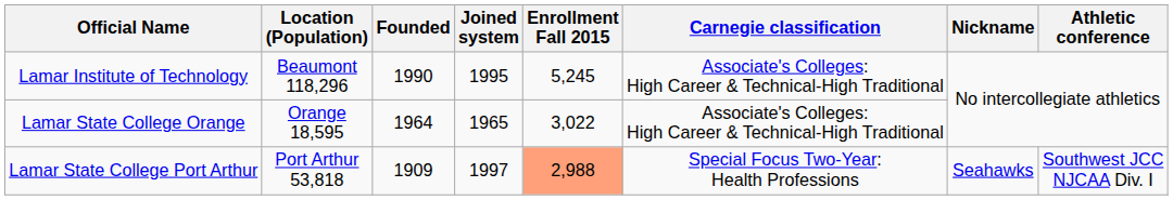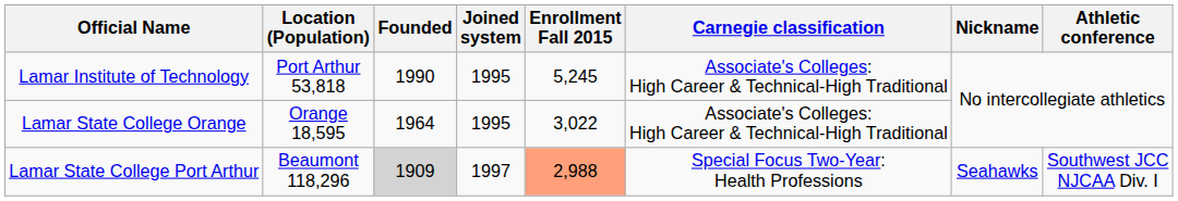 <table class="wikitable sortable" style="text-align:center;">
 <tr>
 <th>Official Name</th>
 <th>Location<br>(Population)</th>
 <th>Founded</th>
 <th>Joined<br>system</th>
 <th>Enrollment<br>Fall 2015</th>
 <th><a href='#'>Carnegie classification</a></th>
 <th>Nickname</th>
 <th>Athletic<br>conference</th>
 </tr>
 <tr>
 <td><a href='#'>Lamar Institute of Technology</a></td>
-<td><a href='#'>Beaumont</a><br>118,296</td>
+<td><a href='#'>Port Arthur</a><br>53,818</td>
 <td>1990</td>
 <td>1995</td>
 <td>5,245</td>
 <td><a href='#'>Associate's Colleges</a>:<br>High Career & Technical-High Traditional</td>
 <td rowspan=2 colspan=2>No intercollegiate athletics</td>
 </tr>
 <tr>
 <td><a href='#'>Lamar State College Orange</a></td>
 <td><a href='#'>Orange</a><br>18,595</td>
 <td>1964</td>
-<td>1965</td>
+<td>1995</td>
 <td>3,022</td>
 <td>Associate's Colleges:<br>High Career & Technical-High Traditional</td>
 </tr>
 <tr>
 <td><a href='#'>Lamar State College Port Arthur</a></td>
-<td><a href='#'>Port Arthur</a><br>53,818</td>
-<td>1909</td>
+<td><a href='#'>Beaumont</a><br>118,296</td>
+<td style="background: lightgrey;">1909</td>
 <td>1997</td>
 <td style="background: lightsalmon;">2,988</td>
 <td><a href='#'>Special Focus Two-Year</a>:<br>Health Professions</td>
 <td><a href='#'>Seahawks</a></td>
 <td><a href='#'>Southwest JCC</a><br><a href='#'>NJCAA</a> Div. I</td>
 </tr>
 </table>
